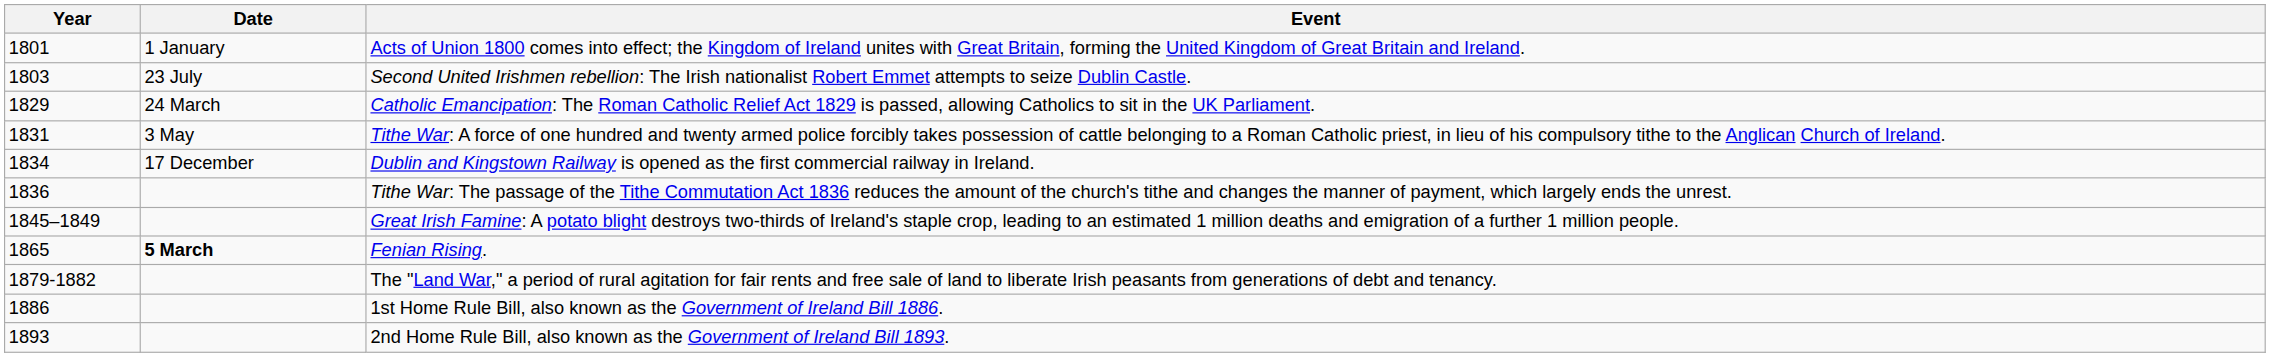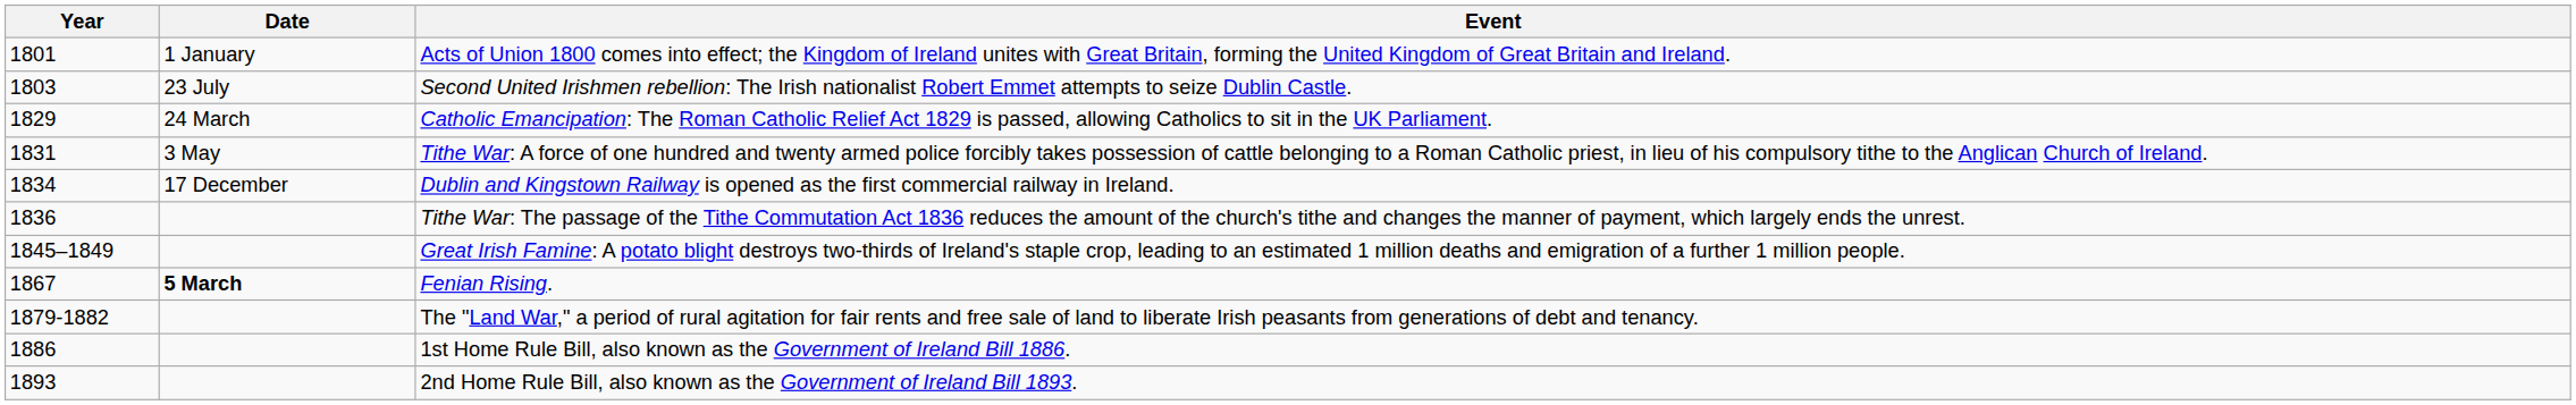 <table class="wikitable" width="100%">
 <tr>
 <th style="width:6%">Year</th>
 <th style="width:10%">Date</th>
 <th>Event</th>
 </tr>
 <tr>
 <td>1801</td>
 <td>1 January</td>
 <td><a href='#'>Acts of Union 1800</a> comes into effect; the <a href='#'>Kingdom of Ireland</a> unites with <a href='#'>Great Britain</a>, forming the <a href='#'>United Kingdom of Great Britain and Ireland</a>.</td>
 </tr>
 <tr>
 <td>1803</td>
 <td>23 July</td>
 <td><em>Second United Irishmen rebellion</em>: The Irish nationalist <a href='#'>Robert Emmet</a> attempts to seize <a href='#'>Dublin Castle</a>.</td>
 </tr>
 <tr>
 <td>1829</td>
 <td>24 March</td>
 <td><em><a href='#'>Catholic Emancipation</a></em>: The <a href='#'>Roman Catholic Relief Act 1829</a> is passed, allowing Catholics to sit in the <a href='#'>UK Parliament</a>.</td>
 </tr>
 <tr>
 <td>1831</td>
 <td>3 May</td>
 <td><em><a href='#'>Tithe War</a></em>: A force of one hundred and twenty armed police forcibly takes possession of cattle belonging to a Roman Catholic priest, in lieu of his compulsory tithe to the <a href='#'>Anglican</a> <a href='#'>Church of Ireland</a>.</td>
 </tr>
 <tr>
 <td>1834</td>
 <td>17 December</td>
 <td><em><a href='#'>Dublin and Kingstown Railway</a></em> is opened as the first commercial railway in Ireland.</td>
 </tr>
 <tr>
 <td>1836</td>
 <td></td>
 <td><em>Tithe War</em>: The passage of the <a href='#'>Tithe Commutation Act 1836</a> reduces the amount of the church's tithe and changes the manner of payment, which largely ends the unrest.</td>
 </tr>
 <tr>
 <td>1845–1849</td>
 <td></td>
 <td><em><a href='#'>Great Irish Famine</a></em>: A <a href='#'>potato blight</a> destroys two-thirds of Ireland's staple crop, leading to an estimated 1 million deaths and emigration of a further 1 million people.</td>
 </tr>
 <tr>
-<td>1865</td>
+<td>1867</td>
 <td><strong>5 March</strong></td>
 <td><em><a href='#'>Fenian Rising</a></em>.</td>
 </tr>
 <tr>
 <td>1879-1882</td>
 <td></td>
 <td>The "<a href='#'>Land War</a>," a period of rural agitation for fair rents and free sale of land to liberate Irish peasants from generations of debt and tenancy.</td>
 </tr>
 <tr>
 <td>1886</td>
 <td></td>
 <td>1st Home Rule Bill, also known as the <em><a href='#'>Government of Ireland Bill 1886</a></em>.</td>
 </tr>
 <tr>
 <td>1893</td>
 <td></td>
 <td>2nd Home Rule Bill, also known as the <em><a href='#'>Government of Ireland Bill 1893</a></em>.</td>
 </tr>
 </table>
